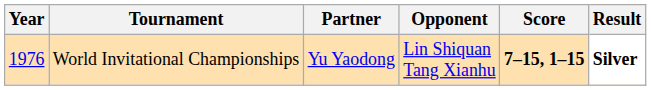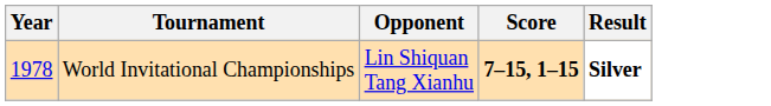 <table class="sortable wikitable" style="font-size:90%;">
 <tr>
 <th>Year</th>
 <th>Tournament</th>
-<th>Partner</th>
 <th>Opponent</th>
 <th>Score</th>
 <th>Result</th>
 </tr>
 <tr style="background:#FFE0AF">
-<td align="center"><a href='#'>1976</a></td>
+<td align="center"><a href='#'>1978</a></td>
 <td align="left">World Invitational Championships</td>
-<td align="left"> <a href='#'>Yu Yaodong</a></td>
 <td align="left"> <a href='#'>Lin Shiquan</a><br>  <a href='#'>Tang Xianhu</a></td>
 <td align="left"><strong>7–15, 1–15</strong></td>
 <td style="text-align:left; background:white"> <strong>Silver</strong></td>
 </tr>
 </table>
